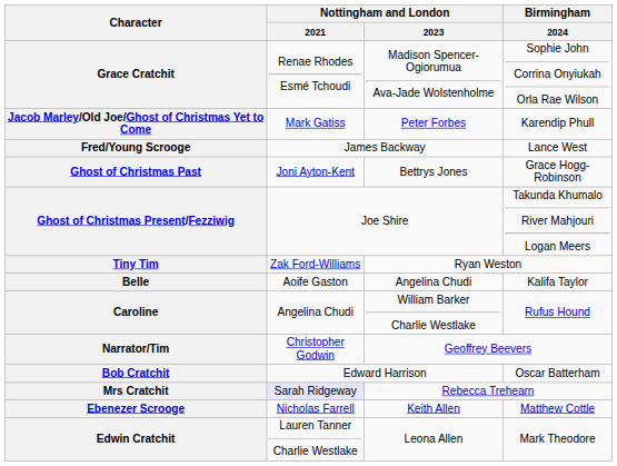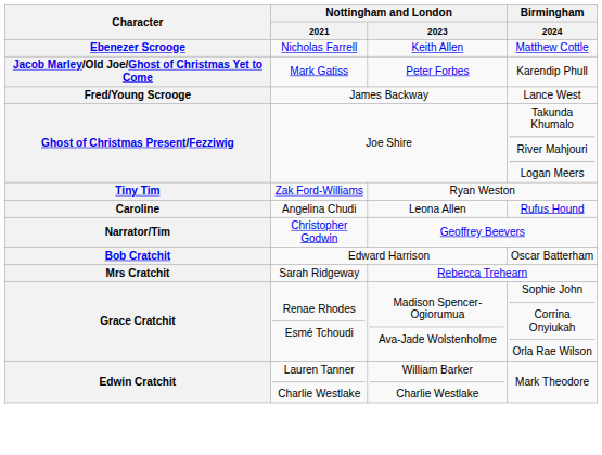 <table class="wikitable">
 <tr>
 <th rowspan="2">Character</th>
 <th colspan="2">Nottingham and London</th>
 <th>Birmingham</th>
 </tr>
 <tr>
 <th><small>2021</small></th>
 <th><small>2023</small></th>
 <th><small>2024</small></th>
 </tr>
 <tr>
-<th>Grace Cratchit</th>
-<td align=center>Renae Rhodes<hr>Esmé Tchoudi</td>
-<td align=center>Madison Spencer-Ogiorumua<hr>Ava-Jade Wolstenholme</td>
-<td align=center>Sophie John<hr>Corrina Onyiukah<hr>Orla Rae Wilson</td>
+<th><a href='#'>Ebenezer Scrooge</a></th>
+<td align=center><a href='#'>Nicholas Farrell</a></td>
+<td align=center><a href='#'>Keith Allen</a></td>
+<td align=center><a href='#'>Matthew Cottle</a></td>
 </tr>
 <tr>
 <th><a href='#'>Jacob Marley</a>/Old Joe/<a href='#'>Ghost of Christmas Yet to Come</a></th>
 <td align=center><a href='#'>Mark Gatiss</a></td>
 <td align=center><a href='#'>Peter Forbes</a></td>
 <td align=center>Karendip Phull</td>
 </tr>
 <tr>
 <th>Fred/Young Scrooge</th>
 <td align=center colspan="2">James Backway</td>
 <td align=center>Lance West</td>
 </tr>
 <tr>
-<th><a href='#'>Ghost of Christmas Past</a></th>
-<td align=center><a href='#'>Joni Ayton-Kent</a></td>
-<td align=center>Bettrys Jones</td>
-<td align=center>Grace Hogg-Robinson</td>
-</tr>
-<tr>
 <th><a href='#'>Ghost of Christmas Present</a>/<a href='#'>Fezziwig</a></th>
 <td align=center colspan="2">Joe Shire</td>
 <td align=center>Takunda Khumalo<hr>River Mahjouri<hr>Logan Meers</td>
 </tr>
 <tr>
 <th><a href='#'>Tiny Tim</a></th>
 <td align=center><a href='#'>Zak Ford-Williams</a></td>
 <td colspan="2" align="center">Ryan Weston</td>
 </tr>
 <tr>
-<th>Belle</th>
-<td align=center>Aoife Gaston</td>
-<td align=center>Angelina Chudi</td>
-<td align=center>Kalifa Taylor</td>
-</tr>
-<tr>
 <th>Caroline</th>
 <td align=center>Angelina Chudi</td>
-<td align=center>William Barker<hr>Charlie Westlake</td>
+<td align=center>Leona Allen</td>
 <td align=center><a href='#'>Rufus Hound</a></td>
 </tr>
 <tr>
 <th>Narrator/Tim</th>
 <td align=center><a href='#'>Christopher Godwin</a></td>
 <td colspan="2" align="center"><a href='#'>Geoffrey Beevers</a></td>
 </tr>
 <tr>
 <th><a href='#'>Bob Cratchit</a></th>
 <td align=center colspan="2">Edward Harrison</td>
 <td align=center>Oscar Batterham</td>
 </tr>
 <tr>
 <th>Mrs Cratchit</th>
-<td align=center style="background: lavender;">Sarah Ridgeway</td>
+<td align=center>Sarah Ridgeway</td>
 <td colspan="2" align="center"><a href='#'>Rebecca Trehearn</a></td>
 </tr>
 <tr>
-<th><a href='#'>Ebenezer Scrooge</a></th>
-<td align=center><a href='#'>Nicholas Farrell</a></td>
-<td align=center><a href='#'>Keith Allen</a></td>
-<td align=center><a href='#'>Matthew Cottle</a></td>
+<th>Grace Cratchit</th>
+<td align=center>Renae Rhodes<hr>Esmé Tchoudi</td>
+<td align=center>Madison Spencer-Ogiorumua<hr>Ava-Jade Wolstenholme</td>
+<td align=center>Sophie John<hr>Corrina Onyiukah<hr>Orla Rae Wilson</td>
 </tr>
 <tr>
 <th>Edwin Cratchit</th>
 <td align=center>Lauren Tanner<hr>Charlie Westlake</td>
-<td align=center>Leona Allen</td>
+<td align=center>William Barker<hr>Charlie Westlake</td>
 <td align=center>Mark Theodore</td>
 </tr>
 </table>
